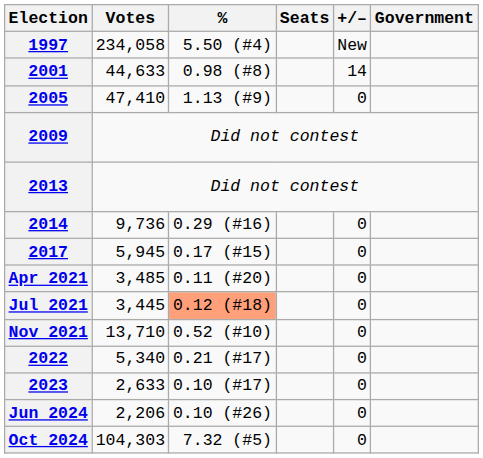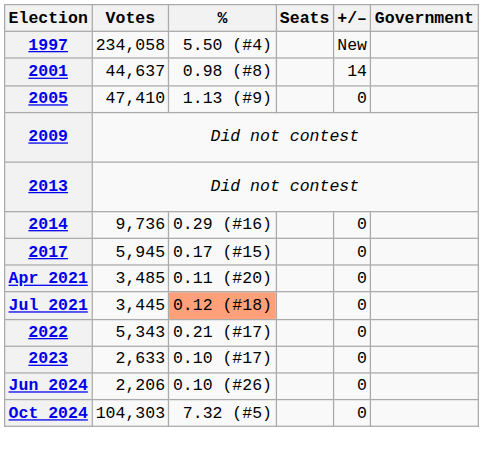 <table class="wikitable" style="text-align:right">
 <tr>
 <th>Election</th>
 <th>Votes</th>
 <th>%</th>
 <th>Seats</th>
 <th>+/–</th>
 <th>Government</th>
 </tr>
 <tr>
 <th><a href='#'>1997</a></th>
 <td>234,058</td>
 <td>5.50 (#4)</td>
 <td></td>
 <td>New</td>
 <td></td>
 </tr>
 <tr>
 <th><a href='#'>2001</a></th>
-<td>44,633</td>
+<td>44,637</td>
 <td>0.98 (#8)</td>
 <td></td>
 <td> 14</td>
 <td></td>
 </tr>
 <tr>
 <th><a href='#'>2005</a></th>
 <td>47,410</td>
 <td>1.13 (#9)</td>
 <td></td>
 <td> 0</td>
 <td></td>
 </tr>
 <tr style=height:3em>
 <th><a href='#'>2009</a></th>
 <td colspan=5 align=center><em>Did not contest</em></td>
 </tr>
 <tr style=height:3em>
 <th><a href='#'>2013</a></th>
 <td colspan=5 align=center><em>Did not contest</em></td>
 </tr>
 <tr>
 <th><a href='#'>2014</a></th>
 <td>9,736</td>
 <td>0.29 (#16)</td>
 <td></td>
 <td> 0</td>
 <td></td>
 </tr>
 <tr>
 <th><a href='#'>2017</a></th>
 <td>5,945</td>
 <td>0.17 (#15)</td>
 <td></td>
 <td> 0</td>
 <td></td>
 </tr>
 <tr>
 <th><a href='#'>Apr 2021</a></th>
 <td>3,485</td>
 <td>0.11 (#20)</td>
 <td></td>
 <td> 0</td>
 <td></td>
 </tr>
 <tr>
 <th><a href='#'>Jul 2021</a></th>
 <td>3,445</td>
 <td style="background: lightsalmon;">0.12 (#18)</td>
 <td></td>
 <td> 0</td>
 <td></td>
 </tr>
 <tr>
-<th><a href='#'>Nov 2021</a></th>
-<td>13,710</td>
-<td>0.52 (#10)</td>
-<td></td>
-<td> 0</td>
-<td></td>
-</tr>
-<tr>
 <th><a href='#'>2022</a></th>
-<td>5,340</td>
+<td>5,343</td>
 <td>0.21 (#17)</td>
 <td></td>
 <td> 0</td>
 <td></td>
 </tr>
 <tr>
 <th><a href='#'>2023</a></th>
 <td>2,633</td>
 <td>0.10 (#17)</td>
 <td></td>
 <td> 0</td>
 <td></td>
 </tr>
 <tr>
 <th><a href='#'>Jun 2024</a></th>
 <td>2,206</td>
 <td>0.10 (#26)</td>
 <td></td>
 <td> 0</td>
 <td></td>
 </tr>
 <tr>
 <th><a href='#'>Oct 2024</a></th>
 <td>104,303</td>
 <td>7.32 (#5)</td>
 <td></td>
 <td> 0</td>
 <td></td>
 </tr>
 </table>
